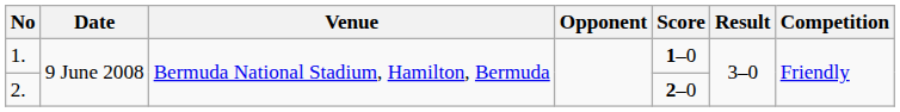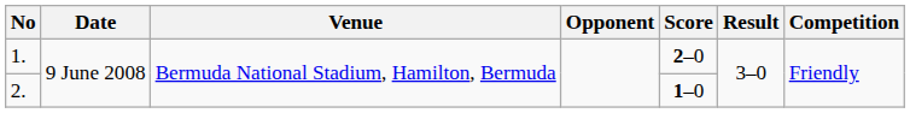 <table class="wikitable" style="font-size:85%;">
 <tr>
 <th>No</th>
 <th>Date</th>
 <th>Venue</th>
 <th>Opponent</th>
 <th>Score</th>
 <th>Result</th>
 <th>Competition</th>
 </tr>
 <tr>
 <td>1.</td>
 <td rowspan="2">9 June 2008</td>
 <td rowspan="2"><a href='#'>Bermuda National Stadium</a>, <a href='#'>Hamilton</a>, <a href='#'>Bermuda</a></td>
 <td rowspan="2"></td>
-<td align=center><strong>1</strong>–0</td>
+<td align=center><strong>2</strong>–0</td>
 <td rowspan="2" style="text-align:center">3–0</td>
 <td rowspan="2"><a href='#'>Friendly</a></td>
 </tr>
 <tr>
 <td>2.</td>
-<td align=center><strong>2</strong>–0</td>
+<td align=center><strong>1</strong>–0</td>
 </tr>
 </table>
